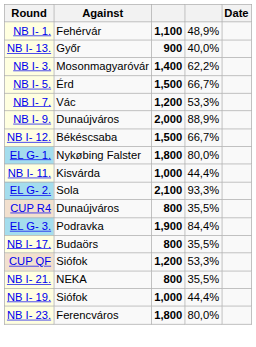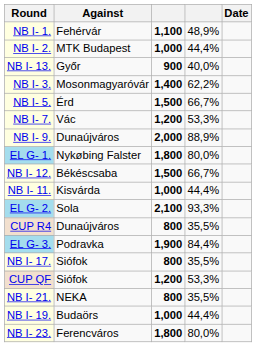 <table class="wikitable sortable" style="text-align:right">
 <tr>
 <th>Round</th>
 <th>Against</th>
 <th></th>
 <th></th>
 <th>Date</th>
 </tr>
 <tr>
 <td bgcolor=ffffe0><a href='#'>NB I- 1.</a></td>
 <td align="left">Fehérvár</td>
 <td><strong>1,100</strong></td>
 <td> 48,9%</td>
+<td></td>
+</tr>
+<tr>
+<td bgcolor=ffffe0><a href='#'>NB I- 2.</a></td>
+<td align="left">MTK Budapest</td>
+<td><strong>1,000</strong></td>
+<td> 44,4%</td>
 <td></td>
 </tr>
 <tr>
 <td bgcolor=ffffe0><a href='#'>NB I- 13.</a></td>
 <td align="left">Győr</td>
 <td><strong>900</strong></td>
 <td> 40,0%</td>
 <td></td>
 </tr>
 <tr>
 <td bgcolor=ffffe0><a href='#'>NB I- 3.</a></td>
 <td align="left">Mosonmagyaróvár</td>
 <td><strong>1,400</strong></td>
 <td> 62,2%</td>
 <td></td>
 </tr>
 <tr>
 <td bgcolor=ffffe0><a href='#'>NB I- 5.</a></td>
 <td align="left">Érd</td>
 <td><strong>1,500</strong></td>
 <td> 66,7%</td>
 <td></td>
 </tr>
 <tr>
 <td bgcolor=ffffe0><a href='#'>NB I- 7.</a></td>
 <td align="left">Vác</td>
 <td><strong>1,200</strong></td>
 <td> 53,3%</td>
 <td></td>
 </tr>
 <tr>
 <td bgcolor=ffffe0><a href='#'>NB I- 9.</a></td>
 <td align="left">Dunaújváros</td>
 <td><strong>2,000</strong></td>
 <td> 88,9%</td>
 <td></td>
 </tr>
 <tr>
+<td bgcolor=a4dded><a href='#'>EL G- 1.</a></td>
+<td align="left">Nykøbing Falster </td>
+<td><strong>1,800</strong></td>
+<td> 80,0%</td>
+<td></td>
+</tr>
+<tr>
 <td bgcolor=ffffe0><a href='#'>NB I- 12.</a></td>
 <td align="left">Békéscsaba</td>
 <td><strong>1,500</strong></td>
 <td> 66,7%</td>
-<td></td>
-</tr>
-<tr>
-<td bgcolor=a4dded><a href='#'>EL G- 1.</a></td>
-<td align="left">Nykøbing Falster </td>
-<td><strong>1,800</strong></td>
-<td> 80,0%</td>
 <td></td>
 </tr>
 <tr>
 <td bgcolor=ffffe0><a href='#'>NB I- 11.</a></td>
 <td align="left">Kisvárda</td>
 <td><strong>1,000</strong></td>
 <td> 44,4%</td>
 <td></td>
 </tr>
 <tr>
 <td bgcolor=a4dded><a href='#'>EL G- 2.</a></td>
 <td align="left">Sola </td>
 <td><strong>2,100</strong></td>
 <td> 93,3%</td>
 <td></td>
 </tr>
 <tr>
 <td bgcolor=f2e0ce><a href='#'>CUP R4</a></td>
 <td align="left">Dunaújváros</td>
 <td><strong>800</strong></td>
 <td> 35,5%</td>
 <td></td>
 </tr>
 <tr>
 <td bgcolor=a4dded><a href='#'>EL G- 3.</a></td>
 <td align="left">Podravka </td>
 <td><strong>1,900</strong></td>
 <td> 84,4%</td>
 <td></td>
 </tr>
 <tr>
 <td bgcolor=ffffe0><a href='#'>NB I- 17.</a></td>
-<td align="left">Budaörs</td>
+<td align="left">Siófok</td>
 <td><strong>800</strong></td>
 <td> 35,5%</td>
 <td></td>
 </tr>
 <tr>
 <td bgcolor=f2e0ce><a href='#'>CUP QF</a></td>
 <td align="left">Siófok</td>
 <td><strong>1,200</strong></td>
 <td> 53,3%</td>
 <td></td>
 </tr>
 <tr>
 <td bgcolor=ffffe0><a href='#'>NB I- 21.</a></td>
 <td align="left">NEKA</td>
 <td><strong>800</strong></td>
 <td> 35,5%</td>
 <td></td>
 </tr>
 <tr>
 <td bgcolor=ffffe0><a href='#'>NB I- 19.</a></td>
-<td align="left">Siófok</td>
+<td align="left">Budaörs</td>
 <td><strong>1,000</strong></td>
 <td> 44,4%</td>
 <td></td>
 </tr>
 <tr>
 <td bgcolor=ffffe0><a href='#'>NB I- 23.</a></td>
 <td align="left">Ferencváros</td>
 <td><strong>1,800</strong></td>
 <td> 80,0%</td>
 <td></td>
 </tr>
 </table>
